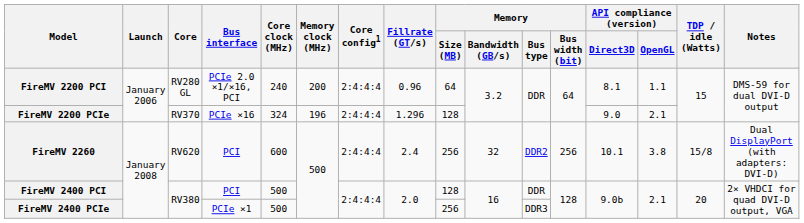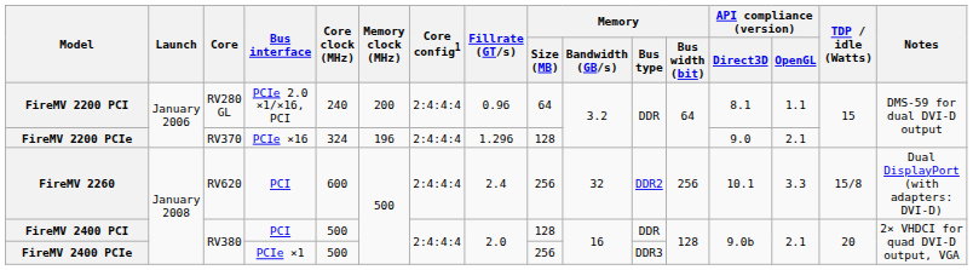 <table class="mw-datatable wikitable sortable sort-under" style="font-size: 80%; text-align:center;">
 <tr>
 <th rowspan="2" style="width:12em">Model</th>
 <th rowspan="2">Launch</th>
 <th rowspan="2">Core</th>
 <th rowspan="2"><a href='#'>Bus interface</a></th>
 <th rowspan="2">Core clock (MHz)</th>
 <th rowspan="2">Memory clock (MHz)</th>
 <th rowspan="2">Core config<sup>1</sup></th>
 <th rowspan="2"><a href='#'>Fillrate</a> (<a href='#'>GT</a>/s)</th>
 <th colspan="4">Memory</th>
 <th colspan="2"><a href='#'>API</a> compliance (version)</th>
 <th rowspan="2"><a href='#'>TDP</a> / idle (Watts)</th>
 <th rowspan="2">Notes</th>
 </tr>
 <tr>
 <th>Size (<a href='#'>MB</a>)</th>
 <th>Bandwidth (<a href='#'>GB</a>/s)</th>
 <th>Bus type</th>
 <th>Bus width (<a href='#'>bit</a>)</th>
 <th><a href='#'>Direct3D</a></th>
 <th><a href='#'>OpenGL</a></th>
 </tr>
 <tr>
 <th>FireMV 2200 PCI</th>
 <td rowspan="2">January 2006</td>
 <td>RV280 GL</td>
 <td><a href='#'>PCIe</a> 2.0 ×1/×16, PCI</td>
 <td>240</td>
 <td>200</td>
 <td>2:4:4:4</td>
 <td>0.96</td>
 <td>64</td>
 <td rowspan="2">3.2</td>
 <td rowspan="2">DDR</td>
 <td rowspan="2">64</td>
 <td>8.1</td>
 <td>1.1</td>
 <td rowspan="2">15</td>
 <td rowspan="2">DMS-59 for dual DVI-D output</td>
 </tr>
 <tr>
 <th>FireMV 2200 PCIe</th>
 <td>RV370</td>
 <td><a href='#'>PCIe</a> ×16</td>
 <td>324</td>
 <td>196</td>
 <td>2:4:4:4</td>
 <td>1.296</td>
 <td>128</td>
 <td>9.0</td>
 <td>2.1</td>
 </tr>
 <tr>
 <th>FireMV 2260</th>
 <td rowspan="3">January 2008</td>
 <td>RV620</td>
 <td><a href='#'>PCI</a></td>
 <td>600</td>
 <td rowspan="3">500</td>
 <td>2:4:4:4</td>
 <td>2.4</td>
 <td>256</td>
 <td>32</td>
 <td><a href='#'>DDR2</a></td>
 <td>256</td>
 <td>10.1</td>
-<td>3.8</td>
+<td>3.3</td>
 <td>15/8</td>
 <td>Dual <a href='#'>DisplayPort</a> (with adapters: DVI-D)</td>
 </tr>
 <tr>
 <th>FireMV 2400 PCI</th>
 <td rowspan="2">RV380</td>
 <td><a href='#'>PCI</a></td>
 <td>500</td>
 <td rowspan="2">2:4:4:4</td>
 <td rowspan="2">2.0</td>
 <td>128</td>
 <td rowspan="2">16</td>
 <td>DDR</td>
 <td rowspan="2">128</td>
 <td rowspan="2">9.0b</td>
 <td rowspan="2">2.1</td>
 <td rowspan="2">20</td>
 <td rowspan="2">2× VHDCI for quad DVI-D output, VGA</td>
 </tr>
 <tr>
 <th>FireMV 2400 PCIe</th>
 <td><a href='#'>PCIe</a> ×1</td>
 <td>500</td>
 <td>256</td>
 <td>DDR3</td>
 </tr>
 </table>
